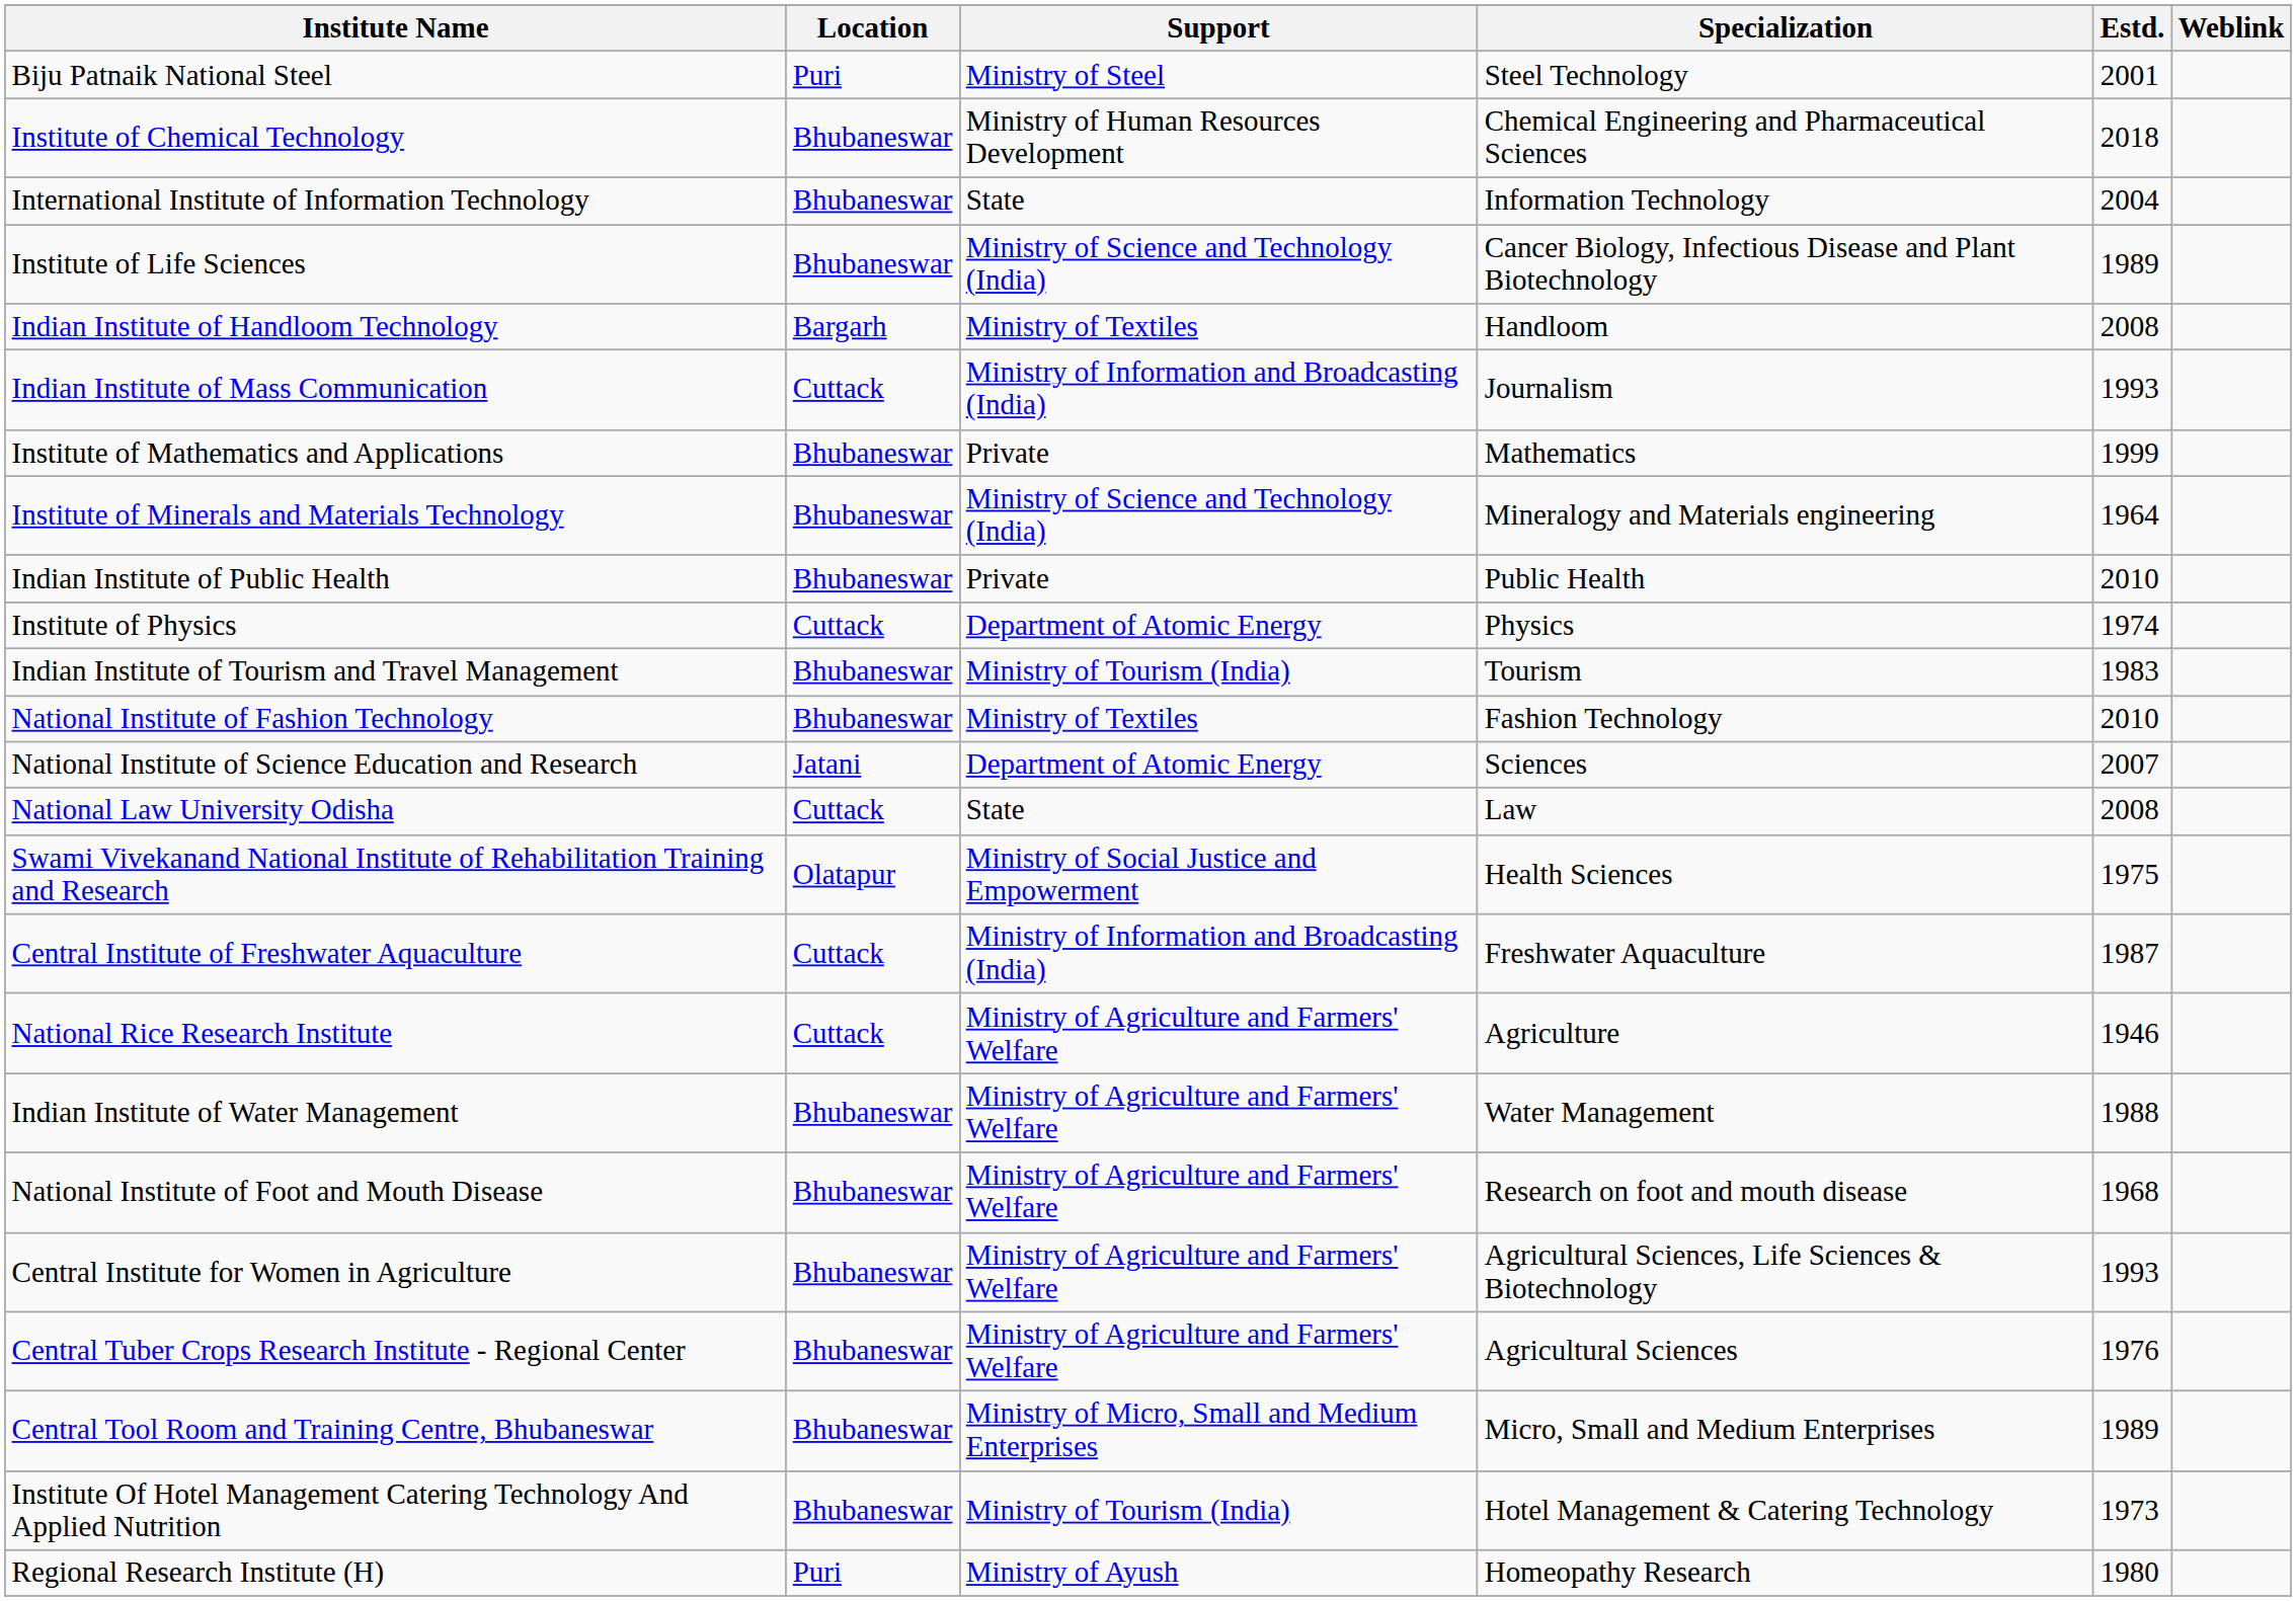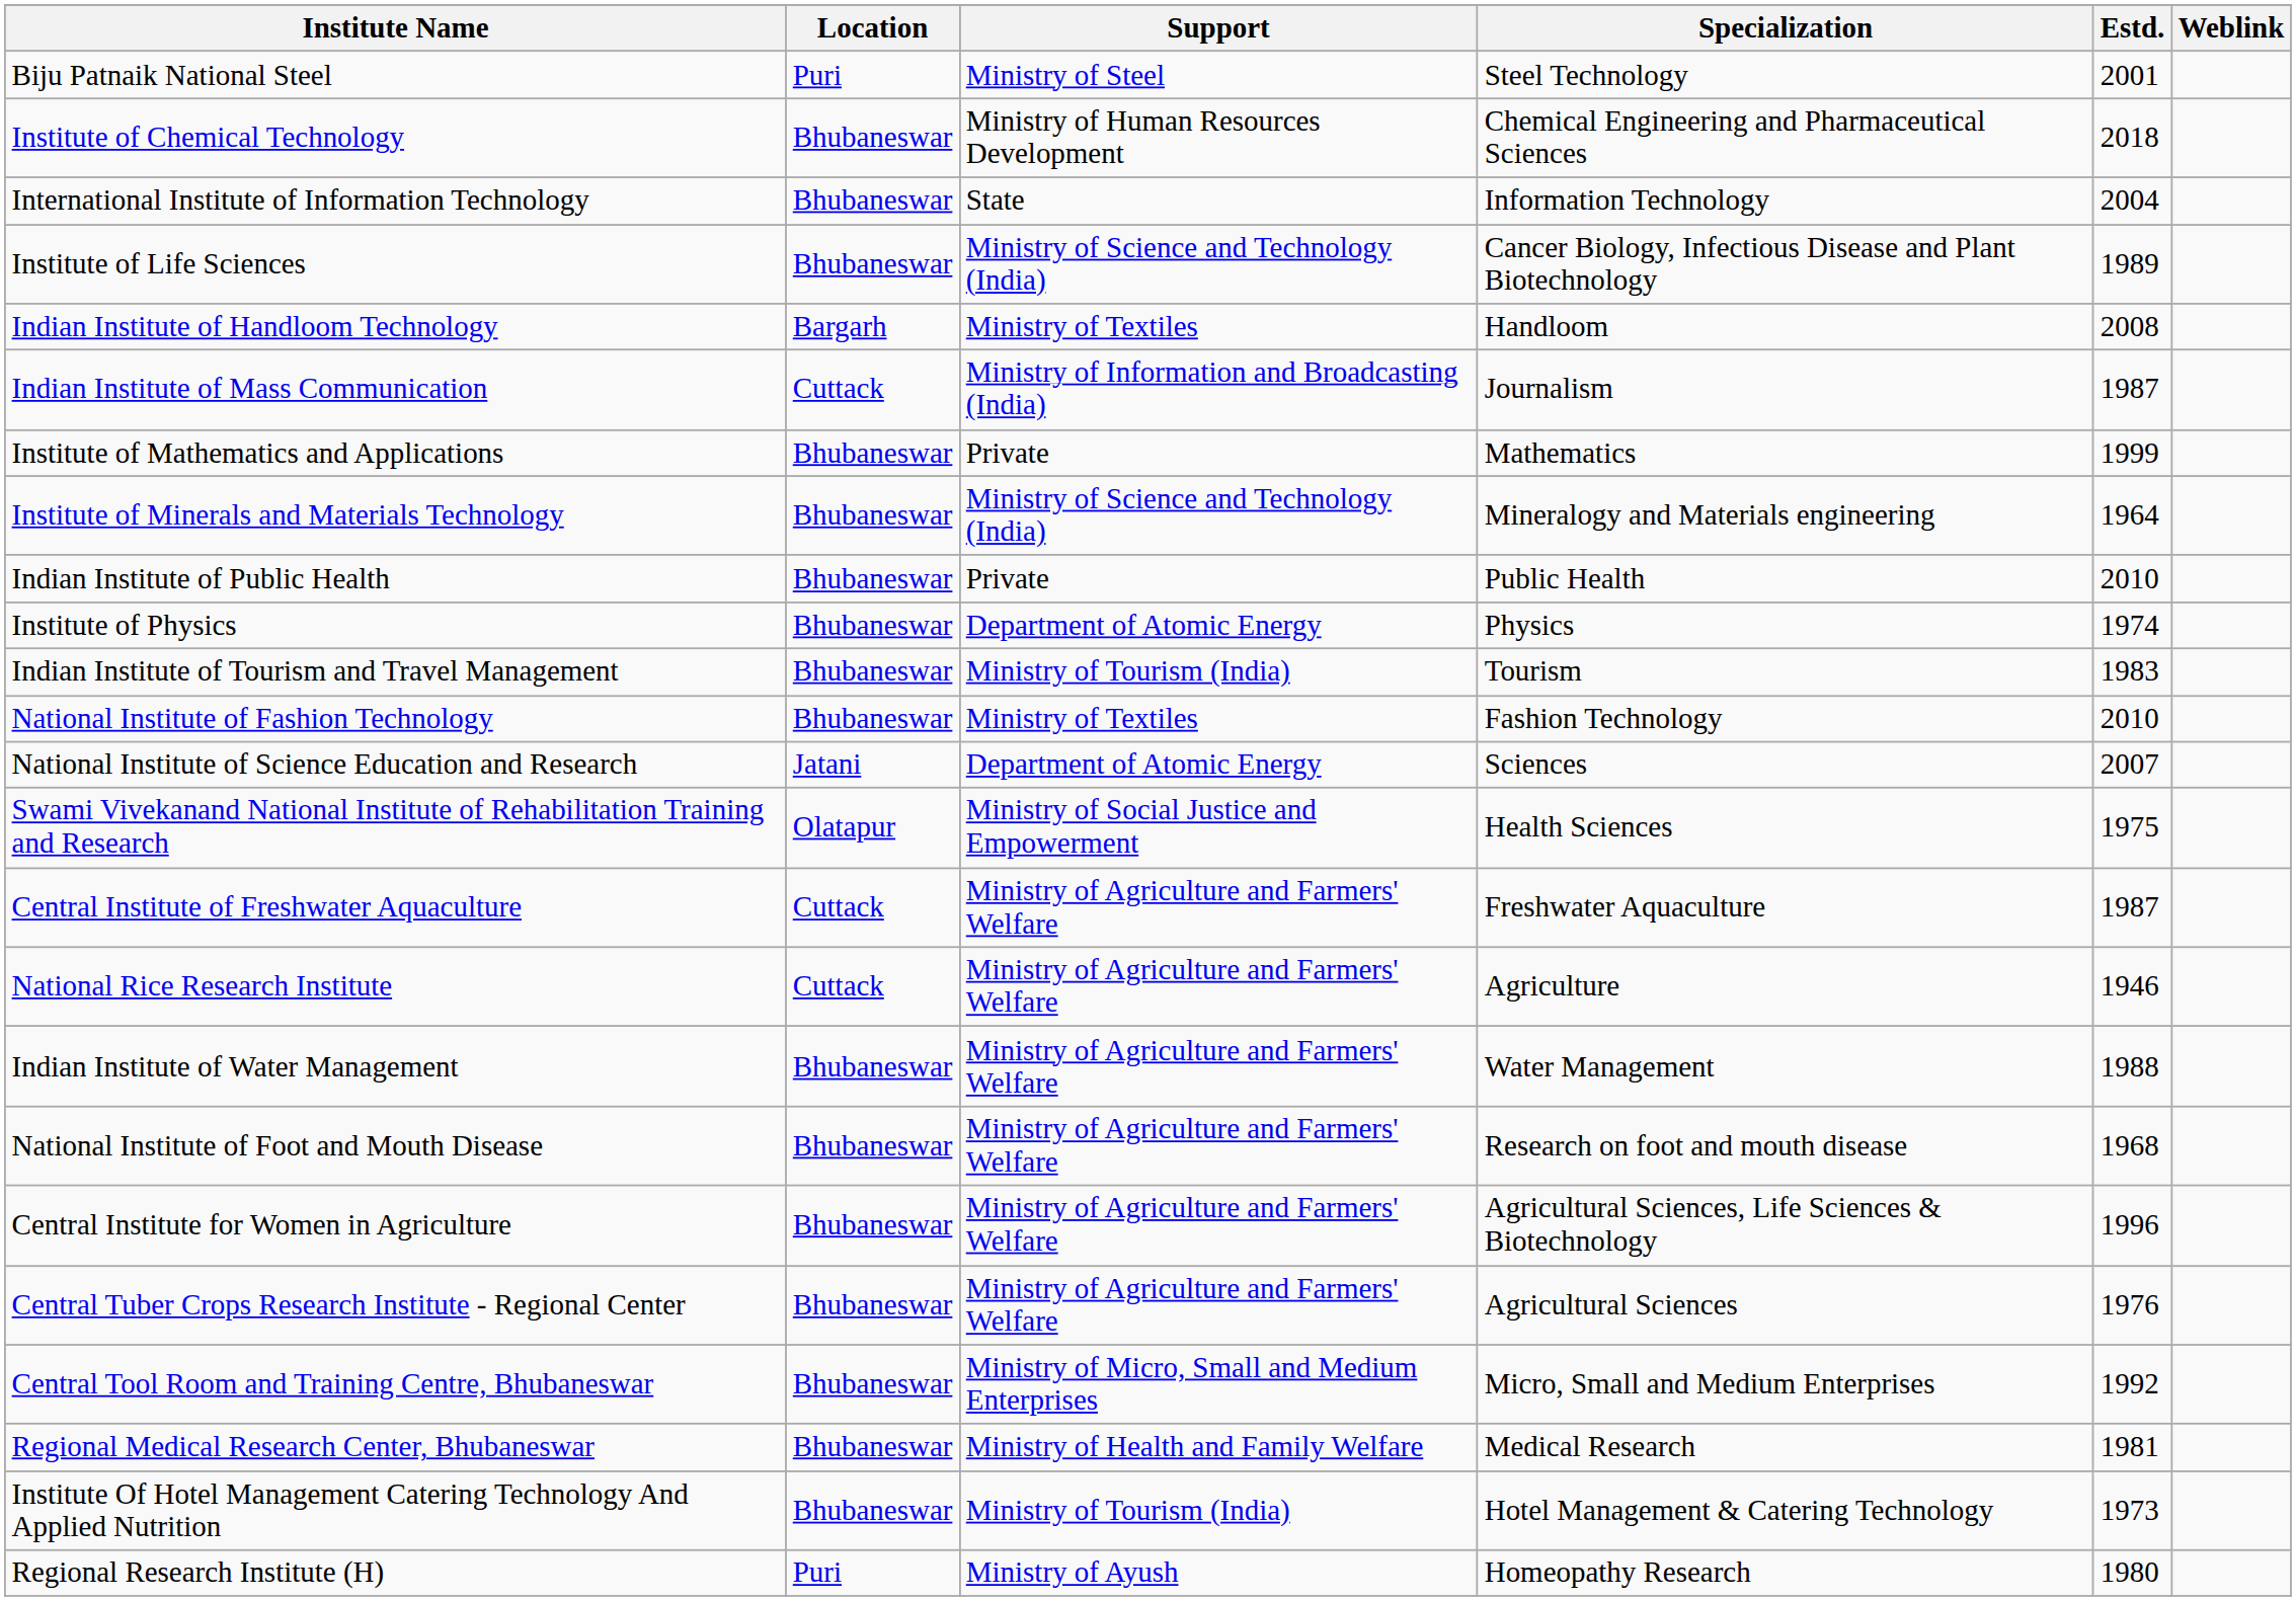 <table class="wikitable sortable">
 <tr>
 </tr>
 <tr>
 <th>Institute Name</th>
 <th>Location</th>
 <th>Support</th>
 <th>Specialization</th>
 <th>Estd.</th>
 <th>Weblink</th>
 </tr>
 <tr>
 <td>Biju Patnaik National Steel</td>
 <td><a href='#'>Puri</a></td>
 <td><a href='#'>Ministry of Steel</a></td>
 <td>Steel Technology</td>
 <td>2001</td>
 <td></td>
 </tr>
 <tr>
 <td><a href='#'>Institute of Chemical Technology</a></td>
 <td><a href='#'>Bhubaneswar</a></td>
 <td>Ministry of Human Resources Development</td>
 <td>Chemical Engineering and Pharmaceutical Sciences</td>
 <td>2018</td>
 <td></td>
 </tr>
 <tr>
 <td>International Institute of Information Technology</td>
 <td><a href='#'>Bhubaneswar</a></td>
 <td>State</td>
 <td>Information Technology</td>
 <td>2004</td>
 <td></td>
 </tr>
 <tr>
 <td>Institute of Life Sciences</td>
 <td><a href='#'>Bhubaneswar</a></td>
 <td><a href='#'>Ministry of Science and Technology (India)</a></td>
 <td>Cancer Biology, Infectious Disease and Plant Biotechnology</td>
 <td>1989</td>
 <td></td>
 </tr>
 <tr>
 <td><a href='#'>Indian Institute of Handloom Technology</a></td>
 <td><a href='#'>Bargarh</a></td>
 <td><a href='#'>Ministry of Textiles</a></td>
 <td>Handloom</td>
 <td>2008</td>
 <td></td>
 </tr>
 <tr>
 <td><a href='#'>Indian Institute of Mass Communication</a></td>
 <td><a href='#'>Cuttack</a></td>
 <td><a href='#'>Ministry of Information and Broadcasting (India)</a></td>
 <td>Journalism</td>
-<td>1993</td>
+<td>1987</td>
 <td></td>
 </tr>
 <tr>
 <td>Institute of Mathematics and Applications</td>
 <td><a href='#'>Bhubaneswar</a></td>
 <td>Private</td>
 <td>Mathematics</td>
 <td>1999</td>
 <td></td>
 </tr>
 <tr>
 <td><a href='#'>Institute of Minerals and Materials Technology</a></td>
 <td><a href='#'>Bhubaneswar</a></td>
 <td><a href='#'>Ministry of Science and Technology (India)</a></td>
 <td>Mineralogy and Materials engineering</td>
 <td>1964</td>
 <td></td>
 </tr>
 <tr>
 <td>Indian Institute of Public Health</td>
 <td><a href='#'>Bhubaneswar</a></td>
 <td>Private</td>
 <td>Public Health</td>
 <td>2010</td>
 <td></td>
 </tr>
 <tr>
 <td>Institute of Physics</td>
-<td><a href='#'>Cuttack</a></td>
+<td><a href='#'>Bhubaneswar</a></td>
 <td><a href='#'>Department of Atomic Energy</a></td>
 <td>Physics</td>
 <td>1974</td>
 <td></td>
 </tr>
 <tr>
 <td>Indian Institute of Tourism and Travel Management</td>
 <td><a href='#'>Bhubaneswar</a></td>
 <td><a href='#'>Ministry of Tourism (India)</a></td>
 <td>Tourism</td>
 <td>1983</td>
 <td></td>
 </tr>
 <tr>
 <td><a href='#'>National Institute of Fashion Technology</a></td>
 <td><a href='#'>Bhubaneswar</a></td>
 <td><a href='#'>Ministry of Textiles</a></td>
 <td>Fashion Technology</td>
 <td>2010</td>
 <td></td>
 </tr>
 <tr>
 <td>National Institute of Science Education and Research</td>
 <td><a href='#'>Jatani</a></td>
 <td><a href='#'>Department of Atomic Energy</a></td>
 <td>Sciences</td>
 <td>2007</td>
 <td></td>
 </tr>
 <tr>
-<td><a href='#'>National Law University Odisha</a></td>
-<td><a href='#'>Cuttack</a></td>
-<td>State</td>
-<td>Law</td>
-<td>2008</td>
-<td></td>
-</tr>
-<tr>
 <td><a href='#'>Swami Vivekanand National Institute of Rehabilitation Training and Research</a></td>
 <td><a href='#'>Olatapur</a></td>
 <td><a href='#'>Ministry of Social Justice and Empowerment </a></td>
 <td>Health Sciences</td>
 <td>1975</td>
 <td></td>
 </tr>
 <tr>
 <td><a href='#'>Central Institute of Freshwater Aquaculture</a></td>
 <td><a href='#'>Cuttack</a></td>
-<td><a href='#'>Ministry of Information and Broadcasting (India)</a></td>
+<td><a href='#'>Ministry of Agriculture and Farmers' Welfare</a></td>
 <td>Freshwater Aquaculture</td>
 <td>1987</td>
 <td></td>
 </tr>
 <tr>
 <td><a href='#'>National Rice Research Institute</a></td>
 <td><a href='#'>Cuttack</a></td>
 <td><a href='#'>Ministry of Agriculture and Farmers' Welfare</a></td>
 <td>Agriculture</td>
 <td>1946</td>
 <td></td>
 </tr>
 <tr>
 <td>Indian Institute of Water Management</td>
 <td><a href='#'>Bhubaneswar</a></td>
 <td><a href='#'>Ministry of Agriculture and Farmers' Welfare</a></td>
 <td>Water Management</td>
 <td>1988</td>
 <td></td>
 </tr>
 <tr>
 <td>National Institute of Foot and Mouth Disease</td>
 <td><a href='#'>Bhubaneswar</a></td>
 <td><a href='#'>Ministry of Agriculture and Farmers' Welfare</a></td>
 <td>Research on foot and mouth disease</td>
 <td>1968</td>
 <td></td>
 </tr>
 <tr>
 <td>Central Institute for Women in Agriculture</td>
 <td><a href='#'>Bhubaneswar</a></td>
 <td><a href='#'>Ministry of Agriculture and Farmers' Welfare</a></td>
 <td>Agricultural Sciences, Life Sciences & Biotechnology</td>
-<td>1993</td>
+<td>1996</td>
 <td></td>
 </tr>
 <tr>
 <td><a href='#'>Central Tuber Crops Research Institute</a> - Regional Center</td>
 <td><a href='#'>Bhubaneswar</a></td>
 <td><a href='#'>Ministry of Agriculture and Farmers' Welfare</a></td>
 <td>Agricultural Sciences</td>
 <td>1976</td>
 <td></td>
 </tr>
 <tr>
 <td><a href='#'>Central Tool Room and Training Centre, Bhubaneswar</a></td>
 <td><a href='#'>Bhubaneswar</a></td>
 <td><a href='#'>Ministry of Micro, Small and Medium Enterprises</a></td>
 <td>Micro, Small and Medium Enterprises</td>
-<td>1989</td>
+<td>1992</td>
+<td></td>
+</tr>
+<tr>
+<td><a href='#'>Regional Medical Research Center, Bhubaneswar</a></td>
+<td><a href='#'>Bhubaneswar</a></td>
+<td><a href='#'>Ministry of Health and Family Welfare</a></td>
+<td>Medical Research</td>
+<td>1981</td>
 <td></td>
 </tr>
 <tr>
 <td>Institute Of Hotel Management Catering Technology And Applied Nutrition</td>
 <td><a href='#'>Bhubaneswar</a></td>
 <td><a href='#'>Ministry of Tourism (India)</a></td>
 <td>Hotel Management & Catering Technology</td>
 <td>1973</td>
 <td></td>
 </tr>
 <tr>
 <td>Regional Research Institute (H)</td>
 <td><a href='#'>Puri</a></td>
 <td><a href='#'>Ministry of Ayush</a></td>
 <td>Homeopathy Research</td>
 <td>1980</td>
 <td></td>
 </tr>
 </table>
